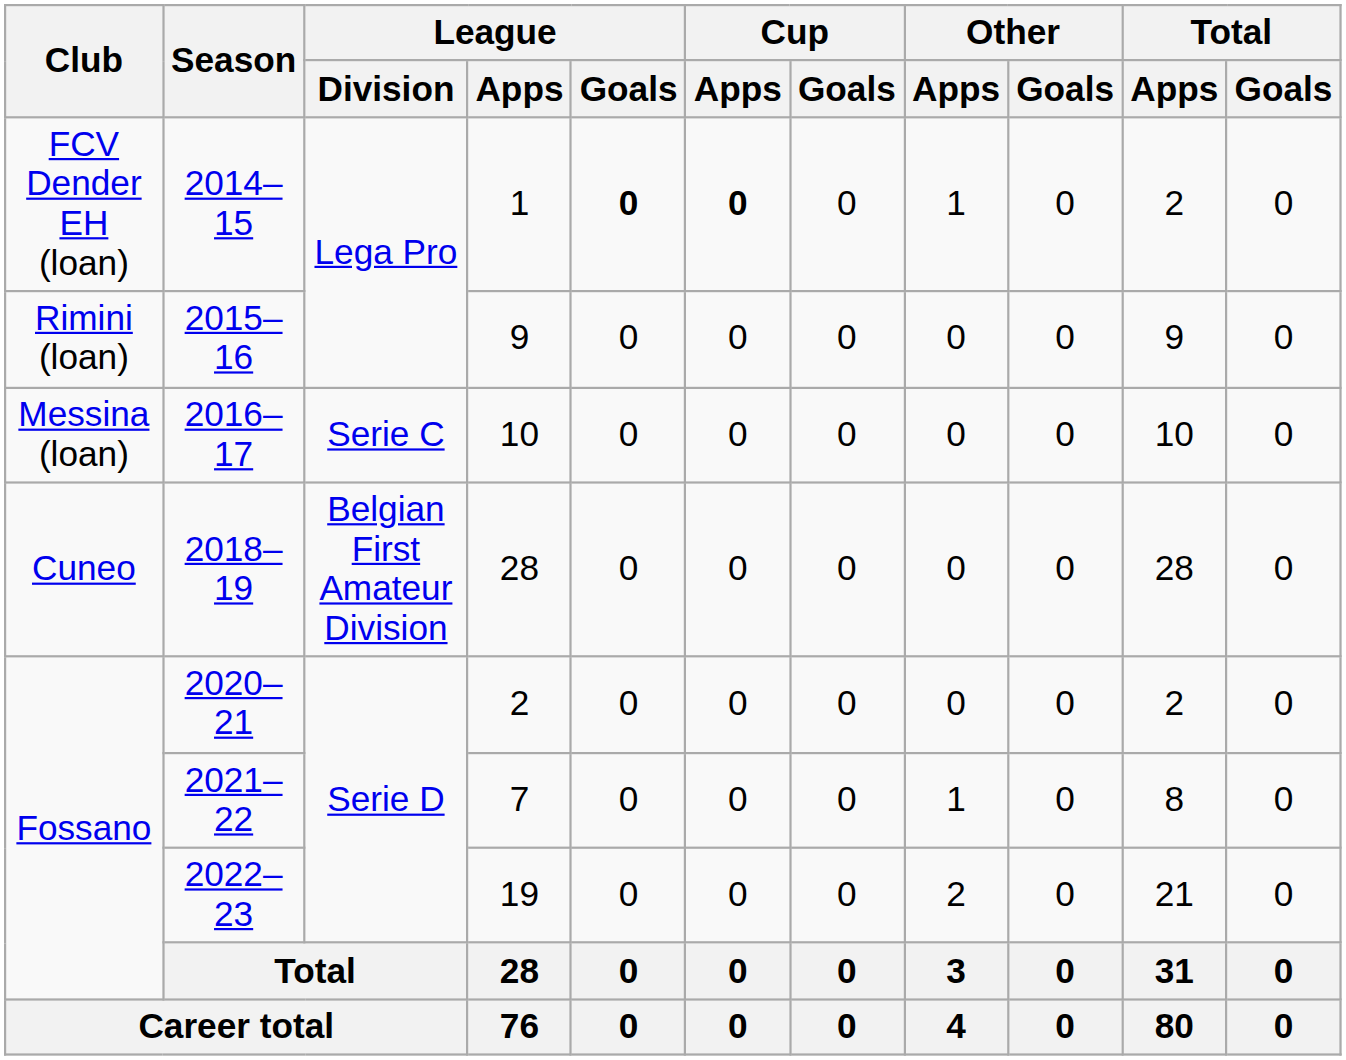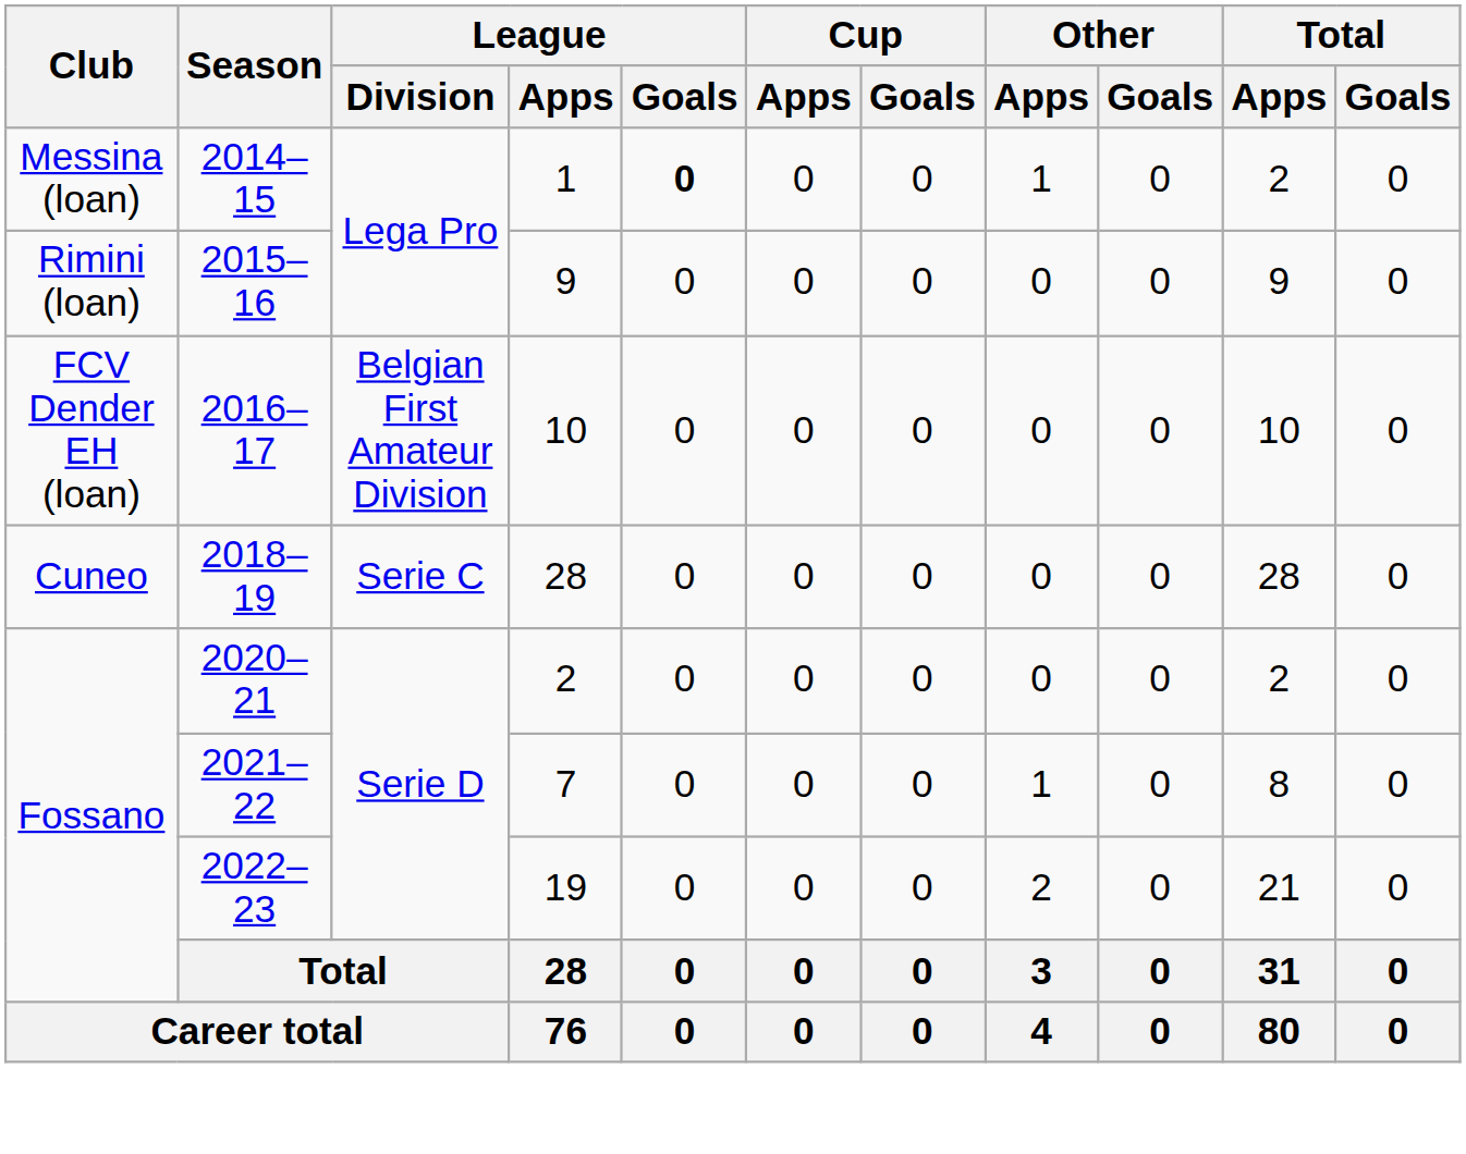 <table class=wikitable style=text-align:center>
 <tr>
 <th rowspan=2>Club</th>
 <th rowspan=2>Season</th>
 <th colspan=3>League</th>
 <th colspan=2>Cup</th>
 <th colspan=2>Other</th>
 <th colspan=2>Total</th>
 </tr>
 <tr>
 <th>Division</th>
 <th>Apps</th>
 <th>Goals</th>
 <th>Apps</th>
 <th>Goals</th>
 <th>Apps</th>
 <th>Goals</th>
 <th>Apps</th>
 <th>Goals</th>
 </tr>
 <tr>
-<td><a href='#'>FCV Dender EH</a> (loan)</td>
+<td><a href='#'>Messina</a> (loan)</td>
 <td><a href='#'>2014–15</a></td>
 <td rowspan="2"><a href='#'>Lega Pro</a></td>
 <td>1</td>
 <td><strong>0</strong></td>
-<td><strong>0</strong></td>
+<td>0</td>
 <td>0</td>
 <td>1</td>
 <td>0</td>
 <td>2</td>
 <td>0</td>
 </tr>
 <tr>
 <td><a href='#'>Rimini</a> (loan)</td>
 <td><a href='#'>2015–16</a></td>
 <td>9</td>
 <td>0</td>
 <td>0</td>
 <td>0</td>
 <td>0</td>
 <td>0</td>
 <td>9</td>
 <td>0</td>
 </tr>
 <tr>
-<td><a href='#'>Messina</a> (loan)</td>
+<td><a href='#'>FCV Dender EH</a> (loan)</td>
 <td><a href='#'>2016–17</a></td>
-<td><a href='#'>Serie C</a></td>
+<td><a href='#'>Belgian First Amateur Division</a></td>
 <td>10</td>
 <td>0</td>
 <td>0</td>
 <td>0</td>
 <td>0</td>
 <td>0</td>
 <td>10</td>
 <td>0</td>
 </tr>
 <tr>
 <td><a href='#'>Cuneo</a></td>
 <td><a href='#'>2018–19</a></td>
-<td><a href='#'>Belgian First Amateur Division</a></td>
+<td><a href='#'>Serie C</a></td>
 <td>28</td>
 <td>0</td>
 <td>0</td>
 <td>0</td>
 <td>0</td>
 <td>0</td>
 <td>28</td>
 <td>0</td>
 </tr>
 <tr>
 <td rowspan="4"><a href='#'>Fossano</a></td>
 <td><a href='#'>2020–21</a></td>
 <td rowspan="3"><a href='#'>Serie D</a></td>
 <td>2</td>
 <td>0</td>
 <td>0</td>
 <td>0</td>
 <td>0</td>
 <td>0</td>
 <td>2</td>
 <td>0</td>
 </tr>
 <tr>
 <td><a href='#'>2021–22</a></td>
 <td>7</td>
 <td>0</td>
 <td>0</td>
 <td>0</td>
 <td>1</td>
 <td>0</td>
 <td>8</td>
 <td>0</td>
 </tr>
 <tr>
 <td><a href='#'>2022–23</a></td>
 <td>19</td>
 <td>0</td>
 <td>0</td>
 <td>0</td>
 <td>2</td>
 <td>0</td>
 <td>21</td>
 <td>0</td>
 </tr>
 <tr>
 <th colspan=2>Total</th>
 <th>28</th>
 <th>0</th>
 <th>0</th>
 <th>0</th>
 <th>3</th>
 <th>0</th>
 <th>31</th>
 <th>0</th>
 </tr>
 <tr>
 <th colspan=3>Career total</th>
 <th>76</th>
 <th>0</th>
 <th>0</th>
 <th>0</th>
 <th>4</th>
 <th>0</th>
 <th>80</th>
 <th>0</th>
 </tr>
 </table>
